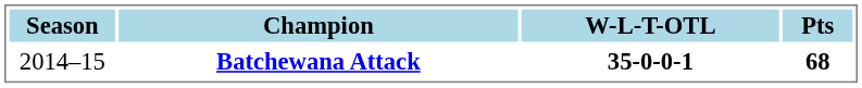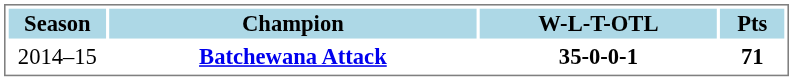 <table cellpadding="1" width="500px" style="font-size: 90%; border: 1px solid gray;">
 <tr align="center">
 <th style="background: #ADD8E6;" width="60"><strong>Season</strong></th>
 <th style="background: #ADD8E6;"><strong>Champion</strong></th>
 <th style="background: #ADD8E6;"><strong>W-L-T-OTL</strong></th>
 <th style="background: #ADD8E6;"><strong>Pts</strong></th>
 </tr>
 <tr align="center">
 <td>2014–15</td>
 <td><strong><a href='#'>Batchewana Attack</a></strong></td>
 <td><strong>35-0-0-1</strong></td>
-<td><strong>68</strong></td>
+<td><strong>71</strong></td>
 </tr>
 </table>
